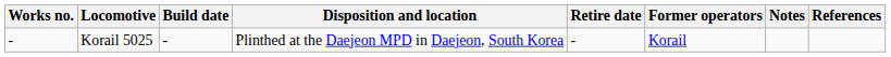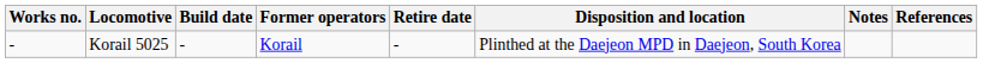 <table class="wikitable">
 <tr>
 <th>Works no.</th>
 <th>Locomotive</th>
 <th>Build date</th>
+<th>Former operators</th>
+<th>Retire date</th>
 <th>Disposition and location</th>
-<th>Retire date</th>
-<th>Former operators</th>
 <th>Notes</th>
 <th>References</th>
 </tr>
 <tr>
 <td>-</td>
 <td>Korail 5025</td>
 <td>-</td>
+<td><a href='#'>Korail</a></td>
+<td>-</td>
 <td>Plinthed at the <a href='#'>Daejeon MPD</a> in <a href='#'>Daejeon</a>, <a href='#'>South Korea</a></td>
-<td>-</td>
-<td><a href='#'>Korail</a></td>
 <td></td>
 <td></td>
 </tr>
 </table>
